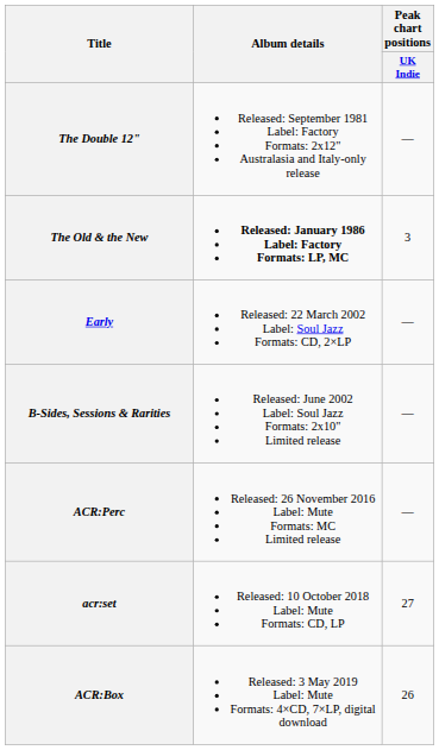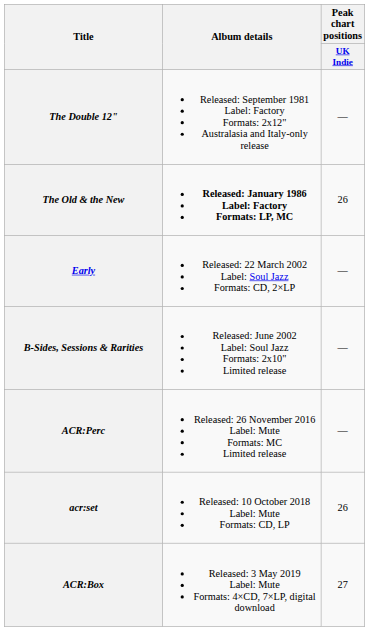 <table class="wikitable plainrowheaders" style="text-align:center;">
 <tr>
 <th rowspan="2" scope="col" style="width:15em;">Title</th>
 <th rowspan="2" scope="col" style="width:15em;">Album details</th>
 <th>Peak chart positions</th>
 </tr>
 <tr>
 <th scope="col" style="width:2em;font-size:90%;"><a href='#'>UK<br>Indie</a><br></th>
 </tr>
 <tr>
 <th scope="row"><em>The Double 12"</em></th>
 <td><br><ul><li>Released: September 1981</li><li>Label: Factory</li><li>Formats: 2x12"</li><li>Australasia and Italy-only release</li></ul></td>
 <td>—</td>
 </tr>
 <tr>
 <th scope="row"><em>The Old & the New</em></th>
 <td><strong><br><ul><li>Released: January 1986</li><li>Label: Factory</li><li>Formats: LP, MC</li></ul></strong></td>
-<td>3</td>
+<td>26</td>
 </tr>
 <tr>
 <th scope="row"><em><a href='#'>Early</a></em></th>
 <td><br><ul><li>Released: 22 March 2002</li><li>Label: <a href='#'>Soul Jazz</a></li><li>Formats: CD, 2×LP</li></ul></td>
 <td>—</td>
 </tr>
 <tr>
 <th scope="row"><em>B-Sides, Sessions & Rarities</em></th>
 <td><br><ul><li>Released: June 2002</li><li>Label: Soul Jazz</li><li>Formats: 2x10"</li><li>Limited release</li></ul></td>
 <td>—</td>
 </tr>
 <tr>
 <th scope="row"><em>ACR:Perc</em></th>
 <td><br><ul><li>Released: 26 November 2016</li><li>Label: Mute</li><li>Formats: MC</li><li>Limited release</li></ul></td>
 <td>—</td>
 </tr>
 <tr>
 <th scope="row"><em>acr:set</em></th>
 <td><br><ul><li>Released: 10 October 2018</li><li>Label: Mute</li><li>Formats: CD, LP</li></ul></td>
-<td>27</td>
+<td>26</td>
 </tr>
 <tr>
 <th scope="row"><em>ACR:Box</em></th>
 <td><br><ul><li>Released: 3 May 2019</li><li>Label: Mute</li><li>Formats: 4×CD, 7×LP, digital download</li></ul></td>
-<td>26</td>
+<td>27</td>
 </tr>
 </table>
